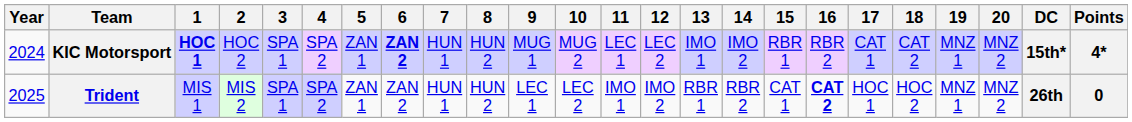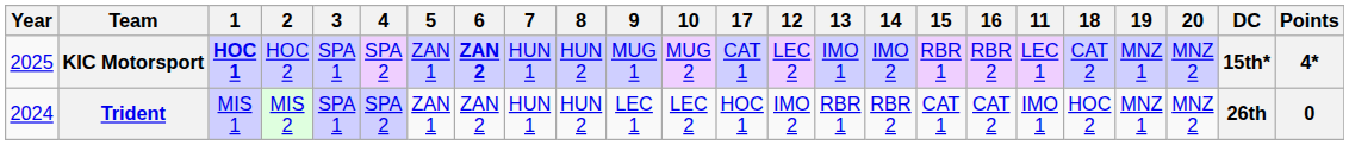 <table class="wikitable" style="text-align:center; font-size:85%">
 <tr>
 <th>Year</th>
 <th>Team</th>
 <th>1</th>
 <th>2</th>
 <th>3</th>
 <th>4</th>
 <th>5</th>
 <th>6</th>
 <th>7</th>
 <th>8</th>
 <th>9</th>
 <th>10</th>
-<th>11</th>
+<th>17</th>
 <th>12</th>
 <th>13</th>
 <th>14</th>
 <th>15</th>
 <th>16</th>
-<th>17</th>
+<th>11</th>
 <th>18</th>
 <th>19</th>
 <th>20</th>
 <th>DC</th>
 <th>Points</th>
 </tr>
 <tr>
-<td><a href='#'>2024</a></td>
+<td><a href='#'>2025</a></td>
 <th nowrap>KIC Motorsport</th>
 <td style="background:#cfcfff;"><strong><a href='#'>HOC<br>1</a><br></strong></td>
 <td style="background:#cfcfff;"><a href='#'>HOC<br>2</a><br></td>
 <td style="background:#CFCFFF;"><a href='#'>SPA<br>1</a><br></td>
 <td style="background:#EFCFFF;"><a href='#'>SPA<br>2</a><br></td>
 <td style="background:#CFCFFF;"><a href='#'>ZAN<br>1</a><br></td>
 <td style="background:#CFCFFF;"><strong><a href='#'>ZAN<br>2</a><br></strong></td>
 <td style="background:#CFCFFF;"><a href='#'>HUN<br>1</a><br></td>
 <td style="background:#CFCFFF;"><a href='#'>HUN<br>2</a><br></td>
 <td style="background:#CFCFFF;"><a href='#'>MUG<br>1</a><br></td>
 <td style="background:#EFCFFF;"><a href='#'>MUG<br>2</a><br></td>
-<td style="background:#EFCFFF;"><a href='#'>LEC<br>1</a><br></td>
+<td style="background:#CFCFFF;"><a href='#'>CAT<br>1</a><br></td>
 <td style="background:#EFCFFF;"><a href='#'>LEC<br>2</a><br></td>
 <td style="background:#CFCFFF;"><a href='#'>IMO<br>1</a><br></td>
 <td style="background:#CFCFFF;"><a href='#'>IMO<br>2</a><br></td>
 <td style="background:#EFCFFF;"><a href='#'>RBR<br>1</a><br></td>
 <td style="background:#EFCFFF;"><a href='#'>RBR<br>2</a><br></td>
-<td style="background:#CFCFFF;"><a href='#'>CAT<br>1</a><br></td>
+<td style="background:#EFCFFF;"><a href='#'>LEC<br>1</a><br></td>
 <td style="background:#CFCFFF;"><a href='#'>CAT<br>2</a><br></td>
 <td style="background:#CFCFFF;"><a href='#'>MNZ<br>1</a><br></td>
 <td style="background:#CFCFFF;"><a href='#'>MNZ<br>2</a><br></td>
 <th>15th*</th>
 <th>4*</th>
 </tr>
 <tr>
-<td><a href='#'>2025</a></td>
+<td><a href='#'>2024</a></td>
 <th nowrap><a href='#'>Trident</a></th>
 <td style="background:#CFCFFF;"><a href='#'>MIS<br>1</a><br></td>
 <td style="background:#DFFFDF;"><a href='#'>MIS<br>2</a><br></td>
 <td style="background:#CFCFFF;"><a href='#'>SPA<br>1</a><br></td>
 <td style="background:#CFCFFF;"><a href='#'>SPA<br>2</a><br></td>
 <td style="background:#;"><a href='#'>ZAN<br>1</a></td>
 <td style="background:#;"><a href='#'>ZAN<br>2</a></td>
 <td style="background:#;"><a href='#'>HUN<br>1</a></td>
 <td style="background:#;"><a href='#'>HUN<br>2</a></td>
 <td style="background:#;"><a href='#'>LEC<br>1</a></td>
 <td style="background:#;"><a href='#'>LEC<br>2</a></td>
-<td style="background:#;"><a href='#'>IMO<br>1</a></td>
+<td style="background:#;"><a href='#'>HOC<br>1</a></td>
 <td style="background:#;"><a href='#'>IMO<br>2</a></td>
 <td style="background:#;"><a href='#'>RBR<br>1</a></td>
 <td style="background:#;"><a href='#'>RBR<br>2</a></td>
 <td style="background:#;"><a href='#'>CAT<br>1</a></td>
-<td style="background:#;"><strong><a href='#'>CAT<br>2</a></strong></td>
-<td style="background:#;"><a href='#'>HOC<br>1</a></td>
+<td style="background:#;"><a href='#'>CAT<br>2</a></td>
+<td style="background:#;"><a href='#'>IMO<br>1</a></td>
 <td style="background:#;"><a href='#'>HOC<br>2</a></td>
 <td style="background:#;"><a href='#'>MNZ<br>1</a></td>
 <td style="background:#;"><a href='#'>MNZ<br>2</a></td>
 <th>26th</th>
 <th>0</th>
 </tr>
 </table>
